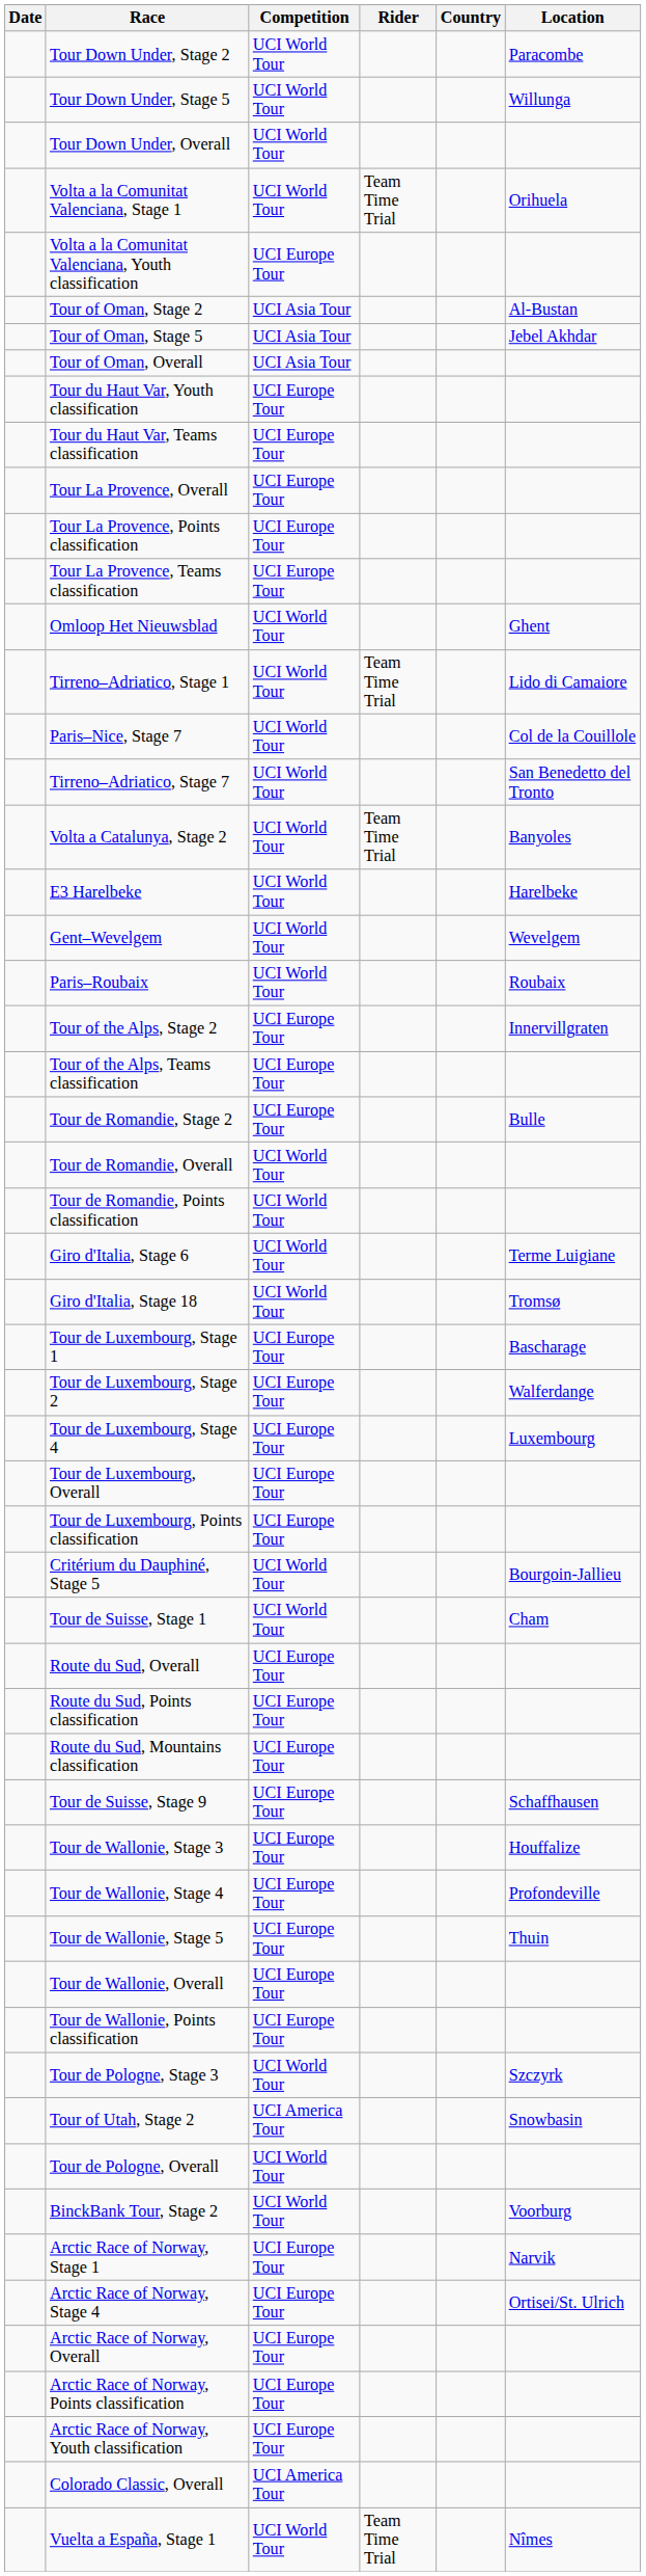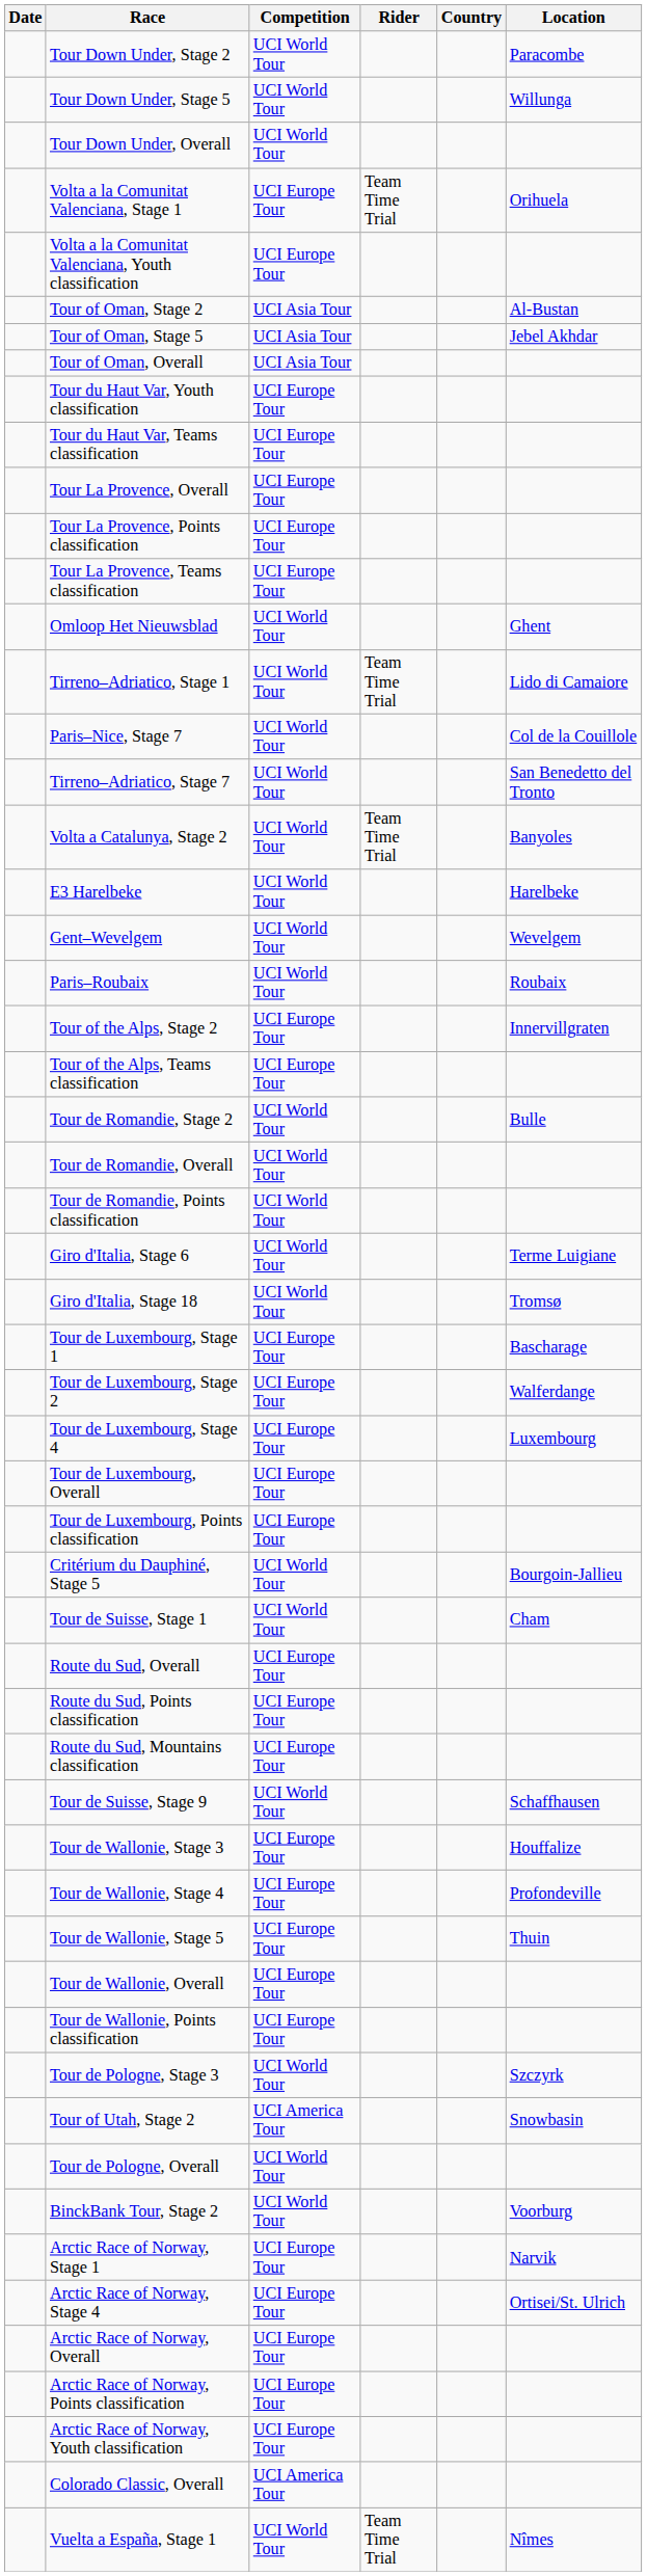 <table class="wikitable sortable">
 <tr>
 <th>Date</th>
 <th>Race</th>
 <th>Competition</th>
 <th>Rider</th>
 <th>Country</th>
 <th>Location</th>
 </tr>
 <tr>
 <td></td>
 <td><a href='#'>Tour Down Under</a>, Stage 2</td>
 <td><a href='#'>UCI World Tour</a></td>
 <td></td>
 <td></td>
 <td><a href='#'>Paracombe</a></td>
 </tr>
 <tr>
 <td></td>
 <td><a href='#'>Tour Down Under</a>, Stage 5</td>
 <td><a href='#'>UCI World Tour</a></td>
 <td></td>
 <td></td>
 <td><a href='#'>Willunga</a></td>
 </tr>
 <tr>
 <td></td>
 <td><a href='#'>Tour Down Under</a>, Overall</td>
 <td><a href='#'>UCI World Tour</a></td>
 <td></td>
 <td></td>
 <td></td>
 </tr>
 <tr>
 <td></td>
 <td><a href='#'>Volta a la Comunitat Valenciana</a>, Stage 1</td>
-<td><a href='#'>UCI World Tour</a></td>
+<td><a href='#'>UCI Europe Tour</a></td>
 <td>Team Time Trial </td>
 <td></td>
 <td><a href='#'>Orihuela</a></td>
 </tr>
 <tr>
 <td></td>
 <td><a href='#'>Volta a la Comunitat Valenciana</a>, Youth classification</td>
 <td><a href='#'>UCI Europe Tour</a></td>
 <td></td>
 <td></td>
 <td></td>
 </tr>
 <tr>
 <td></td>
 <td><a href='#'>Tour of Oman</a>, Stage 2</td>
 <td><a href='#'>UCI Asia Tour</a></td>
 <td></td>
 <td></td>
 <td><a href='#'>Al-Bustan</a></td>
 </tr>
 <tr>
 <td></td>
 <td><a href='#'>Tour of Oman</a>, Stage 5</td>
 <td><a href='#'>UCI Asia Tour</a></td>
 <td></td>
 <td></td>
 <td><a href='#'>Jebel Akhdar</a></td>
 </tr>
 <tr>
 <td></td>
 <td><a href='#'>Tour of Oman</a>, Overall</td>
 <td><a href='#'>UCI Asia Tour</a></td>
 <td></td>
 <td></td>
 <td></td>
 </tr>
 <tr>
 <td></td>
 <td><a href='#'>Tour du Haut Var</a>, Youth classification</td>
 <td><a href='#'>UCI Europe Tour</a></td>
 <td></td>
 <td></td>
 <td></td>
 </tr>
 <tr>
 <td></td>
 <td><a href='#'>Tour du Haut Var</a>, Teams classification</td>
 <td><a href='#'>UCI Europe Tour</a></td>
 <td align="center"></td>
 <td></td>
 <td></td>
 </tr>
 <tr>
 <td></td>
 <td><a href='#'>Tour La Provence</a>, Overall</td>
 <td><a href='#'>UCI Europe Tour</a></td>
 <td></td>
 <td></td>
 <td></td>
 </tr>
 <tr>
 <td></td>
 <td><a href='#'>Tour La Provence</a>, Points classification</td>
 <td><a href='#'>UCI Europe Tour</a></td>
 <td></td>
 <td></td>
 <td></td>
 </tr>
 <tr>
 <td></td>
 <td><a href='#'>Tour La Provence</a>, Teams classification</td>
 <td><a href='#'>UCI Europe Tour</a></td>
 <td align="center"></td>
 <td></td>
 <td></td>
 </tr>
 <tr>
 <td></td>
 <td><a href='#'>Omloop Het Nieuwsblad</a></td>
 <td><a href='#'>UCI World Tour</a></td>
 <td></td>
 <td></td>
 <td><a href='#'>Ghent</a></td>
 </tr>
 <tr>
 <td></td>
 <td><a href='#'>Tirreno–Adriatico</a>, Stage 1</td>
 <td><a href='#'>UCI World Tour</a></td>
 <td>Team Time Trial </td>
 <td></td>
 <td><a href='#'>Lido di Camaiore</a></td>
 </tr>
 <tr>
 <td></td>
 <td><a href='#'>Paris–Nice</a>, Stage 7</td>
 <td><a href='#'>UCI World Tour</a></td>
 <td></td>
 <td></td>
 <td><a href='#'>Col de la Couillole</a></td>
 </tr>
 <tr>
 <td></td>
 <td><a href='#'>Tirreno–Adriatico</a>, Stage 7</td>
 <td><a href='#'>UCI World Tour</a></td>
 <td></td>
 <td></td>
 <td><a href='#'>San Benedetto del Tronto</a></td>
 </tr>
 <tr>
 <td></td>
 <td><a href='#'>Volta a Catalunya</a>, Stage 2</td>
 <td><a href='#'>UCI World Tour</a></td>
 <td>Team Time Trial </td>
 <td></td>
 <td><a href='#'>Banyoles</a></td>
 </tr>
 <tr>
 <td></td>
 <td><a href='#'>E3 Harelbeke</a></td>
 <td><a href='#'>UCI World Tour</a></td>
 <td></td>
 <td></td>
 <td><a href='#'>Harelbeke</a></td>
 </tr>
 <tr>
 <td></td>
 <td><a href='#'>Gent–Wevelgem</a></td>
 <td><a href='#'>UCI World Tour</a></td>
 <td></td>
 <td></td>
 <td><a href='#'>Wevelgem</a></td>
 </tr>
 <tr>
 <td></td>
 <td><a href='#'>Paris–Roubaix</a></td>
 <td><a href='#'>UCI World Tour</a></td>
 <td></td>
 <td></td>
 <td><a href='#'>Roubaix</a></td>
 </tr>
 <tr>
 <td></td>
 <td><a href='#'>Tour of the Alps</a>, Stage 2</td>
 <td><a href='#'>UCI Europe Tour</a></td>
 <td></td>
 <td></td>
 <td><a href='#'>Innervillgraten</a></td>
 </tr>
 <tr>
 <td></td>
 <td><a href='#'>Tour of the Alps</a>, Teams classification</td>
 <td><a href='#'>UCI Europe Tour</a></td>
 <td align="center"></td>
 <td><br></td>
 <td></td>
 </tr>
 <tr>
 <td></td>
 <td><a href='#'>Tour de Romandie</a>, Stage 2</td>
-<td><a href='#'>UCI Europe Tour</a></td>
+<td><a href='#'>UCI World Tour</a></td>
 <td></td>
 <td></td>
 <td><a href='#'>Bulle</a></td>
 </tr>
 <tr>
 <td></td>
 <td><a href='#'>Tour de Romandie</a>, Overall</td>
 <td><a href='#'>UCI World Tour</a></td>
 <td></td>
 <td></td>
 <td></td>
 </tr>
 <tr>
 <td></td>
 <td><a href='#'>Tour de Romandie</a>, Points classification</td>
 <td><a href='#'>UCI World Tour</a></td>
 <td></td>
 <td></td>
 <td></td>
 </tr>
 <tr>
 <td></td>
 <td><a href='#'>Giro d'Italia</a>, Stage 6</td>
 <td><a href='#'>UCI World Tour</a></td>
 <td></td>
 <td></td>
 <td><a href='#'>Terme Luigiane</a></td>
 </tr>
 <tr>
 <td></td>
 <td><a href='#'>Giro d'Italia</a>, Stage 18</td>
 <td><a href='#'>UCI World Tour</a></td>
 <td></td>
 <td></td>
 <td><a href='#'>Tromsø</a></td>
 </tr>
 <tr>
 <td></td>
 <td><a href='#'>Tour de Luxembourg</a>, Stage 1</td>
 <td><a href='#'>UCI Europe Tour</a></td>
 <td></td>
 <td></td>
 <td><a href='#'>Bascharage</a></td>
 </tr>
 <tr>
 <td></td>
 <td><a href='#'>Tour de Luxembourg</a>, Stage 2</td>
 <td><a href='#'>UCI Europe Tour</a></td>
 <td></td>
 <td></td>
 <td><a href='#'>Walferdange</a></td>
 </tr>
 <tr>
 <td></td>
 <td><a href='#'>Tour de Luxembourg</a>, Stage 4</td>
 <td><a href='#'>UCI Europe Tour</a></td>
 <td></td>
 <td></td>
 <td><a href='#'>Luxembourg</a></td>
 </tr>
 <tr>
 <td></td>
 <td><a href='#'>Tour de Luxembourg</a>, Overall</td>
 <td><a href='#'>UCI Europe Tour</a></td>
 <td></td>
 <td></td>
 <td></td>
 </tr>
 <tr>
 <td></td>
 <td><a href='#'>Tour de Luxembourg</a>, Points classification</td>
 <td><a href='#'>UCI Europe Tour</a></td>
 <td></td>
 <td></td>
 <td></td>
 </tr>
 <tr>
 <td></td>
 <td><a href='#'>Critérium du Dauphiné</a>, Stage 5</td>
 <td><a href='#'>UCI World Tour</a></td>
 <td></td>
 <td></td>
 <td><a href='#'>Bourgoin-Jallieu</a></td>
 </tr>
 <tr>
 <td></td>
 <td><a href='#'>Tour de Suisse</a>, Stage 1</td>
 <td><a href='#'>UCI World Tour</a></td>
 <td></td>
 <td></td>
 <td><a href='#'>Cham</a></td>
 </tr>
 <tr>
 <td></td>
 <td><a href='#'>Route du Sud</a>, Overall</td>
 <td><a href='#'>UCI Europe Tour</a></td>
 <td></td>
 <td></td>
 <td></td>
 </tr>
 <tr>
 <td></td>
 <td><a href='#'>Route du Sud</a>, Points classification</td>
 <td><a href='#'>UCI Europe Tour</a></td>
 <td></td>
 <td></td>
 <td></td>
 </tr>
 <tr>
 <td></td>
 <td><a href='#'>Route du Sud</a>, Mountains classification</td>
 <td><a href='#'>UCI Europe Tour</a></td>
 <td></td>
 <td></td>
 <td></td>
 </tr>
 <tr>
 <td></td>
 <td><a href='#'>Tour de Suisse</a>, Stage 9</td>
-<td><a href='#'>UCI Europe Tour</a></td>
+<td><a href='#'>UCI World Tour</a></td>
 <td></td>
 <td></td>
 <td><a href='#'>Schaffhausen</a></td>
 </tr>
 <tr>
 <td></td>
 <td><a href='#'>Tour de Wallonie</a>, Stage 3</td>
 <td><a href='#'>UCI Europe Tour</a></td>
 <td></td>
 <td></td>
 <td><a href='#'>Houffalize</a></td>
 </tr>
 <tr>
 <td></td>
 <td><a href='#'>Tour de Wallonie</a>, Stage 4</td>
 <td><a href='#'>UCI Europe Tour</a></td>
 <td></td>
 <td></td>
 <td><a href='#'>Profondeville</a></td>
 </tr>
 <tr>
 <td></td>
 <td><a href='#'>Tour de Wallonie</a>, Stage 5</td>
 <td><a href='#'>UCI Europe Tour</a></td>
 <td></td>
 <td></td>
 <td><a href='#'>Thuin</a></td>
 </tr>
 <tr>
 <td></td>
 <td><a href='#'>Tour de Wallonie</a>, Overall</td>
 <td><a href='#'>UCI Europe Tour</a></td>
 <td></td>
 <td></td>
 <td></td>
 </tr>
 <tr>
 <td></td>
 <td><a href='#'>Tour de Wallonie</a>, Points classification</td>
 <td><a href='#'>UCI Europe Tour</a></td>
 <td></td>
 <td></td>
 <td></td>
 </tr>
 <tr>
 <td></td>
 <td><a href='#'>Tour de Pologne</a>, Stage 3</td>
 <td><a href='#'>UCI World Tour</a></td>
 <td></td>
 <td></td>
 <td><a href='#'>Szczyrk</a></td>
 </tr>
 <tr>
 <td></td>
 <td><a href='#'>Tour of Utah</a>, Stage 2</td>
 <td><a href='#'>UCI America Tour</a></td>
 <td></td>
 <td></td>
 <td><a href='#'>Snowbasin</a></td>
 </tr>
 <tr>
 <td></td>
 <td><a href='#'>Tour de Pologne</a>, Overall</td>
 <td><a href='#'>UCI World Tour</a></td>
 <td></td>
 <td></td>
 <td></td>
 </tr>
 <tr>
 <td></td>
 <td><a href='#'>BinckBank Tour</a>, Stage 2</td>
 <td><a href='#'>UCI World Tour</a></td>
 <td></td>
 <td></td>
 <td><a href='#'>Voorburg</a></td>
 </tr>
 <tr>
 <td></td>
 <td><a href='#'>Arctic Race of Norway</a>, Stage 1</td>
 <td><a href='#'>UCI Europe Tour</a></td>
 <td></td>
 <td></td>
 <td><a href='#'>Narvik</a></td>
 </tr>
 <tr>
 <td></td>
 <td><a href='#'>Arctic Race of Norway</a>, Stage 4</td>
 <td><a href='#'>UCI Europe Tour</a></td>
 <td></td>
 <td></td>
 <td><a href='#'>Ortisei/St. Ulrich</a></td>
 </tr>
 <tr>
 <td></td>
 <td><a href='#'>Arctic Race of Norway</a>, Overall</td>
 <td><a href='#'>UCI Europe Tour</a></td>
 <td></td>
 <td></td>
 <td></td>
 </tr>
 <tr>
 <td></td>
 <td><a href='#'>Arctic Race of Norway</a>, Points classification</td>
 <td><a href='#'>UCI Europe Tour</a></td>
 <td></td>
 <td></td>
 <td></td>
 </tr>
 <tr>
 <td></td>
 <td><a href='#'>Arctic Race of Norway</a>, Youth classification</td>
 <td><a href='#'>UCI Europe Tour</a></td>
 <td></td>
 <td></td>
 <td></td>
 </tr>
 <tr>
 <td></td>
 <td><a href='#'>Colorado Classic</a>, Overall</td>
 <td><a href='#'>UCI America Tour</a></td>
 <td></td>
 <td></td>
 <td></td>
 </tr>
 <tr>
 <td></td>
 <td><a href='#'>Vuelta a España</a>, Stage 1</td>
 <td><a href='#'>UCI World Tour</a></td>
 <td>Team Time Trial </td>
 <td></td>
 <td><a href='#'>Nîmes</a></td>
 </tr>
 </table>
